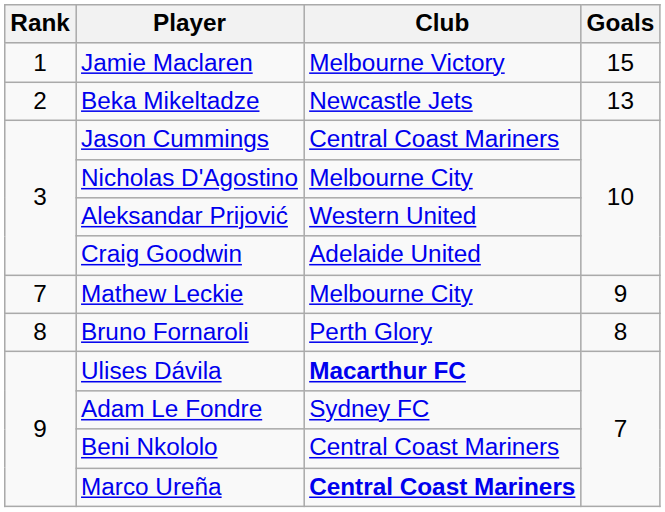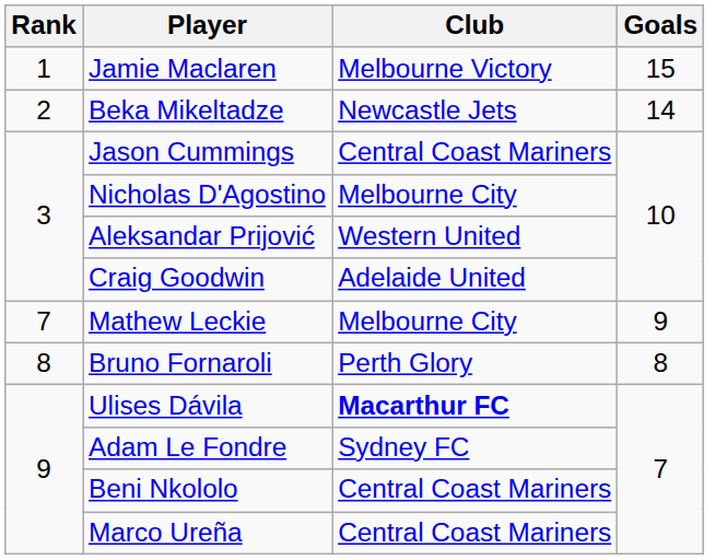 <table class="wikitable sortable" style="text-align:center;">
 <tr>
 <th>Rank</th>
 <th>Player</th>
 <th>Club</th>
 <th>Goals</th>
 </tr>
 <tr>
 <td rowspan=1>1</td>
 <td align=left> <a href='#'>Jamie Maclaren</a></td>
 <td align=left><a href='#'>Melbourne Victory</a></td>
 <td rowspan=1>15</td>
 </tr>
 <tr>
 <td rowspan=1>2</td>
 <td align=left> <a href='#'>Beka Mikeltadze</a></td>
 <td align=left><a href='#'>Newcastle Jets</a></td>
-<td rowspan=1>13</td>
+<td rowspan=1>14</td>
 </tr>
 <tr>
 <td rowspan=4>3</td>
 <td align=left> <a href='#'>Jason Cummings</a></td>
 <td align=left><a href='#'>Central Coast Mariners</a></td>
 <td rowspan=4>10</td>
 </tr>
 <tr>
 <td align=left> <a href='#'>Nicholas D'Agostino</a></td>
 <td align=left><a href='#'>Melbourne City</a></td>
 </tr>
 <tr>
 <td align=left> <a href='#'>Aleksandar Prijović</a></td>
 <td align=left><a href='#'>Western United</a></td>
 </tr>
 <tr>
 <td align=left> <a href='#'>Craig Goodwin</a></td>
 <td align=left><a href='#'>Adelaide United</a></td>
 </tr>
 <tr>
 <td rowspan=1>7</td>
 <td align=left> <a href='#'>Mathew Leckie</a></td>
 <td align=left><a href='#'>Melbourne City</a></td>
 <td rowspan=1>9</td>
 </tr>
 <tr>
 <td rowspan=1>8</td>
 <td align=left> <a href='#'>Bruno Fornaroli</a></td>
 <td align=left><a href='#'>Perth Glory</a></td>
 <td rowspan=1>8</td>
 </tr>
 <tr>
 <td rowspan=4>9</td>
 <td align=left> <a href='#'>Ulises Dávila</a></td>
 <td align=left><strong><a href='#'>Macarthur FC</a></strong></td>
 <td rowspan=4>7</td>
 </tr>
 <tr>
 <td align=left> <a href='#'>Adam Le Fondre</a></td>
 <td align=left><a href='#'>Sydney FC</a></td>
 </tr>
 <tr>
 <td align=left> <a href='#'>Beni Nkololo</a></td>
 <td align=left><a href='#'>Central Coast Mariners</a></td>
 </tr>
 <tr>
 <td align=left> <a href='#'>Marco Ureña</a></td>
-<td align=left><strong><a href='#'>Central Coast Mariners</a><br></strong></td>
+<td align=left><a href='#'>Central Coast Mariners</a><br></td>
 </tr>
 </table>
